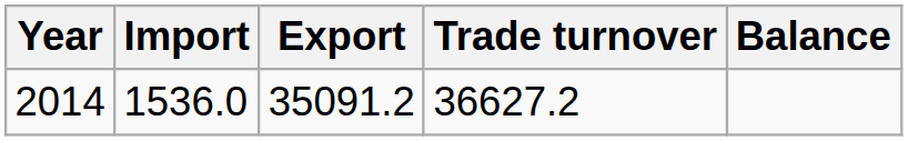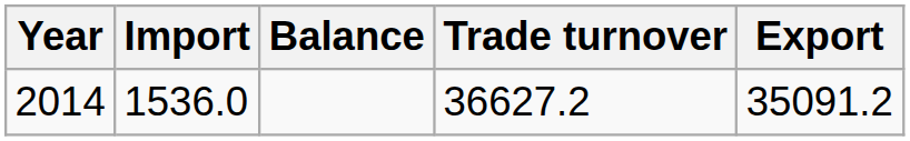 <table class="wikitable">
 <tr>
 <th>Year</th>
 <th>Import</th>
+<th>Balance</th>
+<th>Trade turnover</th>
 <th>Export</th>
-<th>Trade turnover</th>
-<th>Balance</th>
 </tr>
 <tr>
 <td>2014</td>
 <td>1536.0</td>
+<td></td>
+<td>36627.2</td>
 <td>35091.2</td>
-<td>36627.2</td>
-<td></td>
 </tr>
 </table>
